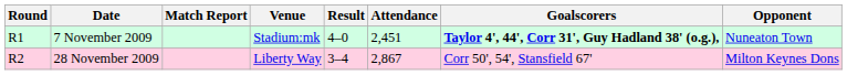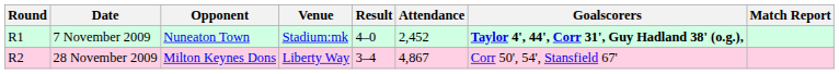 <table class="wikitable">
 <tr>
 <th>Round</th>
 <th>Date</th>
-<th>Match Report</th>
+<th>Opponent</th>
 <th>Venue</th>
 <th>Result</th>
 <th>Attendance</th>
 <th>Goalscorers</th>
-<th>Opponent</th>
+<th>Match Report</th>
 </tr>
 <tr style="background-color: #d0ffe3;">
 <td>R1</td>
 <td>7 November 2009</td>
-<td></td>
+<td><a href='#'>Nuneaton Town</a></td>
 <td><a href='#'>Stadium:mk</a></td>
 <td>4–0</td>
-<td>2,451</td>
+<td>2,452</td>
 <td><strong><a href='#'>Taylor</a> 4', 44',  <a href='#'>Corr</a> 31', Guy Hadland 38' (o.g.),</strong></td>
-<td><a href='#'>Nuneaton Town</a></td>
+<td></td>
 </tr>
 <tr style="background-color: #ffd0e3;">
 <td>R2</td>
 <td>28 November 2009</td>
-<td></td>
+<td><a href='#'>Milton Keynes Dons</a></td>
 <td><a href='#'>Liberty Way</a></td>
 <td>3–4</td>
-<td>2,867</td>
+<td>4,867</td>
 <td><a href='#'>Corr</a> 50', 54', <a href='#'>Stansfield</a> 67'</td>
-<td><a href='#'>Milton Keynes Dons</a></td>
+<td></td>
 </tr>
 </table>
